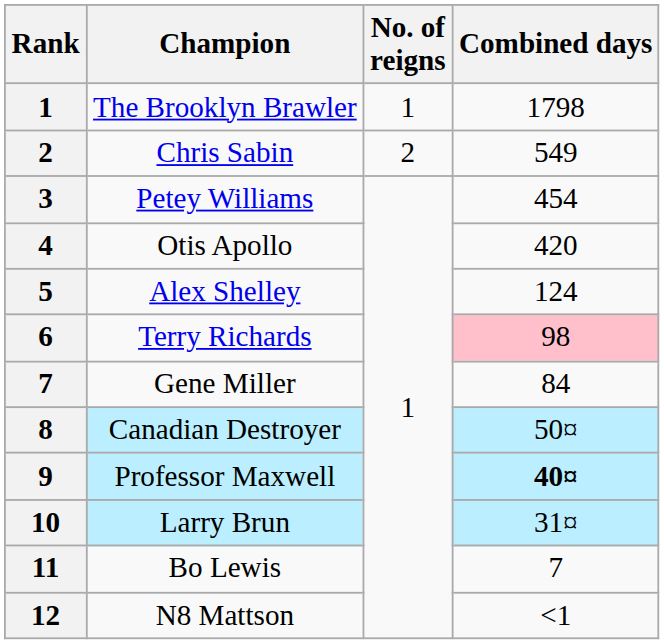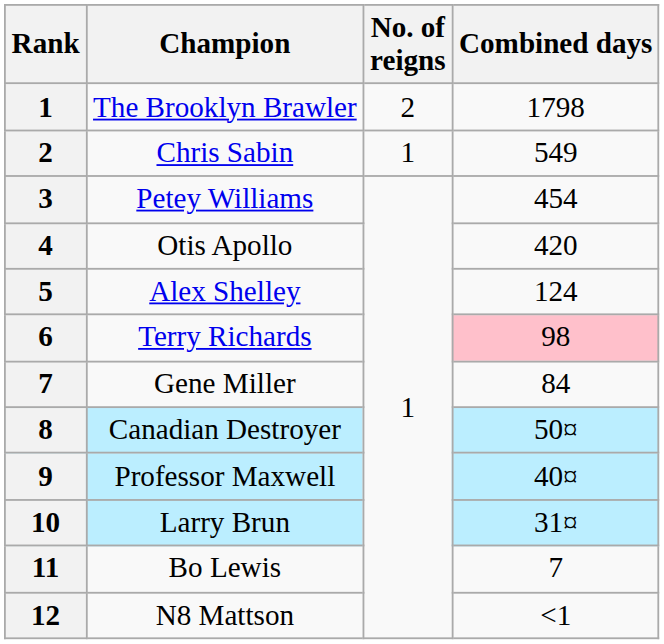 <table class="wikitable sortable" style="text-align: center">
 <tr>
 <th>Rank</th>
 <th>Champion</th>
 <th>No. of<br>reigns</th>
 <th>Combined days</th>
 </tr>
 <tr>
 <th><strong>1</strong></th>
 <td><a href='#'>The Brooklyn Brawler</a></td>
-<td>1</td>
+<td>2</td>
 <td>1798</td>
 </tr>
 <tr>
 <th><strong>2</strong></th>
 <td><a href='#'>Chris Sabin</a></td>
-<td>2</td>
+<td>1</td>
 <td>549</td>
 </tr>
 <tr>
 <th><strong>3</strong></th>
 <td><a href='#'>Petey Williams</a></td>
 <td rowspan=10>1</td>
 <td>454</td>
 </tr>
 <tr>
 <th><strong>4</strong></th>
 <td>Otis Apollo</td>
 <td>420</td>
 </tr>
 <tr>
 <th><strong>5</strong></th>
 <td><a href='#'>Alex Shelley</a></td>
 <td>124</td>
 </tr>
 <tr>
 <th><strong>6</strong></th>
 <td><a href='#'>Terry Richards</a></td>
 <td style="background: pink;">98</td>
 </tr>
 <tr>
 <th><strong>7</strong></th>
 <td>Gene Miller</td>
 <td>84</td>
 </tr>
 <tr style="background-color:#bbeeff">
 <th><strong>8</strong></th>
 <td>Canadian Destroyer</td>
 <td>50¤</td>
 </tr>
 <tr style="background-color:#bbeeff">
 <th><strong>9</strong></th>
 <td>Professor Maxwell</td>
-<td><strong>40¤</strong></td>
+<td>40¤</td>
 </tr>
 <tr style="background-color:#bbeeff">
 <th><strong>10</strong></th>
 <td>Larry Brun</td>
 <td>31¤</td>
 </tr>
 <tr>
 <th><strong>11</strong></th>
 <td>Bo Lewis</td>
 <td>7</td>
 </tr>
 <tr>
 <th><strong>12</strong></th>
 <td>N8 Mattson</td>
 <td><1</td>
 </tr>
 </table>
